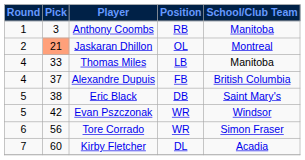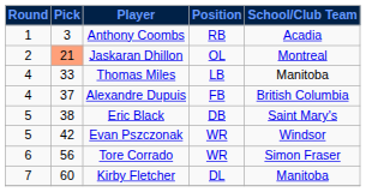 <table class="wikitable sortable">
 <tr>
 <th style="background:#002147;color:#6699FF;">Round</th>
 <th style="background:#002147;color:#6699FF;">Pick</th>
 <th style="background:#002147;color:#6699FF;">Player</th>
 <th style="background:#002147;color:#6699FF;">Position</th>
 <th style="background:#002147;color:#6699FF;">School/Club Team</th>
 </tr>
 <tr align="center">
 <td align=center>1</td>
 <td>3</td>
 <td><a href='#'>Anthony Coombs</a></td>
 <td><a href='#'>RB</a></td>
-<td><a href='#'>Manitoba</a></td>
+<td><a href='#'>Acadia</a></td>
 </tr>
 <tr align="center">
 <td align=center>2</td>
 <td style="background: lightsalmon;">21</td>
 <td><a href='#'>Jaskaran Dhillon</a></td>
 <td><a href='#'>OL</a></td>
 <td><a href='#'>Montreal</a></td>
 </tr>
 <tr align="center">
 <td align=center>4</td>
 <td>33</td>
 <td><a href='#'>Thomas Miles</a></td>
 <td><a href='#'>LB</a></td>
 <td>Manitoba</td>
 </tr>
 <tr align="center">
 <td align=center>4</td>
 <td>37</td>
 <td><a href='#'>Alexandre Dupuis</a></td>
 <td><a href='#'>FB</a></td>
 <td><a href='#'>British Columbia</a></td>
 </tr>
 <tr align="center">
 <td align=center>5</td>
 <td>38</td>
 <td><a href='#'>Eric Black</a></td>
 <td><a href='#'>DB</a></td>
 <td><a href='#'>Saint Mary's</a></td>
 </tr>
 <tr align="center">
 <td align=center>5</td>
 <td>42</td>
 <td><a href='#'>Evan Pszczonak</a></td>
 <td><a href='#'>WR</a></td>
 <td><a href='#'>Windsor</a></td>
 </tr>
 <tr align="center">
 <td align=center>6</td>
 <td>56</td>
 <td><a href='#'>Tore Corrado</a></td>
 <td><a href='#'>WR</a></td>
 <td><a href='#'>Simon Fraser</a></td>
 </tr>
 <tr align="center">
 <td align=center>7</td>
 <td>60</td>
 <td><a href='#'>Kirby Fletcher</a></td>
 <td><a href='#'>DL</a></td>
-<td><a href='#'>Acadia</a></td>
+<td><a href='#'>Manitoba</a></td>
 </tr>
 <tr>
 </tr>
 </table>
